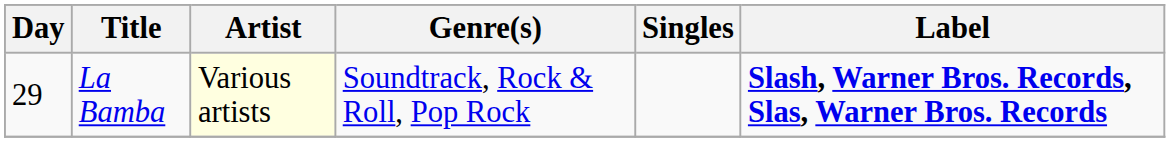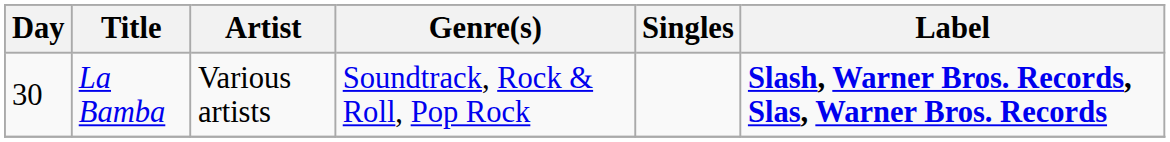 <table class="wikitable sortable" style="text-align: left;">
 <tr>
 <th>Day</th>
 <th>Title</th>
 <th>Artist</th>
 <th>Genre(s)</th>
 <th>Singles</th>
 <th>Label</th>
 </tr>
 <tr>
-<td>29</td>
+<td>30</td>
 <td><em><a href='#'>La Bamba</a></em></td>
-<td style="background: lightyellow;">Various artists</td>
+<td>Various artists</td>
 <td><a href='#'>Soundtrack</a>, <a href='#'>Rock & Roll</a>, <a href='#'>Pop Rock</a></td>
 <td></td>
 <td><strong><a href='#'>Slash</a>, <a href='#'>Warner Bros. Records</a>, <a href='#'>Slas</a>, <a href='#'>Warner Bros. Records</a></strong></td>
 </tr>
 <tr>
 </tr>
 </table>
